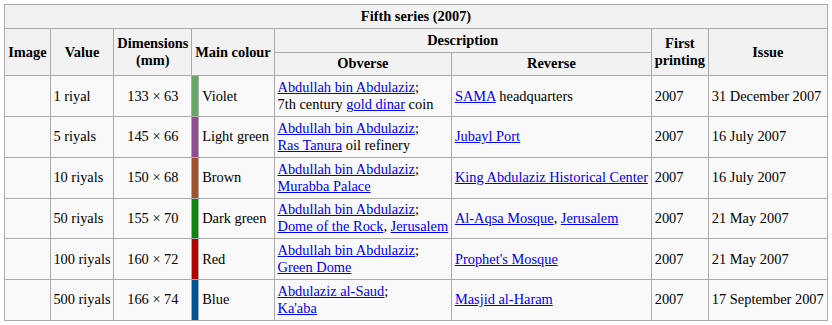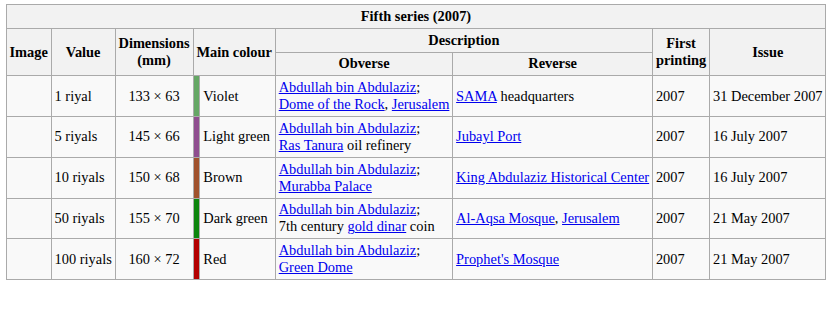 <table class="wikitable" style="margin:auto; font-size:90%; border-width:1px;">
 <tr>
 <th colspan=9>Fifth series (2007)</th>
 </tr>
 <tr>
 <th rowspan=2>Image</th>
 <th rowspan=2>Value</th>
 <th rowspan=2>Dimensions<br>(mm)</th>
 <th rowspan=2 colspan=2>Main colour</th>
 <th colspan=2>Description</th>
 <th rowspan=2>First<br>printing</th>
 <th rowspan=2>Issue</th>
 </tr>
 <tr>
 <th>Obverse</th>
 <th>Reverse</th>
 </tr>
 <tr>
 <td align=center></td>
 <td>1 riyal</td>
 <td align=center>133 × 63</td>
 <td style="background:#65A765;"></td>
 <td>Violet</td>
-<td><a href='#'>Abdullah bin Abdulaziz</a>;<br>7th century <a href='#'>gold dinar</a> coin</td>
+<td><a href='#'>Abdullah bin Abdulaziz</a>;<br><a href='#'>Dome of the Rock</a>, <a href='#'>Jerusalem</a></td>
 <td><a href='#'>SAMA</a> headquarters</td>
 <td>2007</td>
 <td>31 December 2007</td>
 </tr>
 <tr>
 <td align=center></td>
 <td>5 riyals</td>
 <td align=center>145 × 66</td>
 <td style="background:#8F4E8F;"></td>
 <td>Light green</td>
 <td><a href='#'>Abdullah bin Abdulaziz</a>;<br><a href='#'>Ras Tanura</a> oil refinery</td>
 <td><a href='#'>Jubayl Port</a></td>
 <td>2007</td>
 <td>16 July 2007</td>
 </tr>
 <tr>
 <td align=center></td>
 <td>10 riyals</td>
 <td align=center>150 × 68</td>
 <td style="background:#A0522D;"></td>
 <td>Brown</td>
 <td><a href='#'>Abdullah bin Abdulaziz</a>;<br><a href='#'>Murabba Palace</a></td>
 <td><a href='#'>King Abdulaziz Historical Center</a></td>
 <td>2007</td>
 <td>16 July 2007</td>
 </tr>
 <tr>
 <td align=center></td>
 <td>50 riyals</td>
 <td align=center>155 × 70</td>
 <td style="background:#0D860D;"></td>
 <td>Dark green</td>
-<td><a href='#'>Abdullah bin Abdulaziz</a>;<br><a href='#'>Dome of the Rock</a>, <a href='#'>Jerusalem</a></td>
+<td><a href='#'>Abdullah bin Abdulaziz</a>;<br>7th century <a href='#'>gold dinar</a> coin</td>
 <td><a href='#'>Al-Aqsa Mosque</a>, <a href='#'>Jerusalem</a></td>
 <td>2007</td>
 <td>21 May 2007</td>
 </tr>
 <tr>
 <td align=center></td>
 <td>100 riyals</td>
 <td align=center>160 × 72</td>
 <td style="background:#B30000;"></td>
 <td>Red</td>
 <td><a href='#'>Abdullah bin Abdulaziz</a>;<br><a href='#'>Green Dome</a></td>
 <td><a href='#'>Prophet's Mosque</a></td>
 <td>2007</td>
 <td>21 May 2007</td>
 </tr>
-<tr>
-<td align=center></td>
-<td>500 riyals</td>
-<td align=center>166 × 74</td>
-<td style="background:#015494;"></td>
-<td>Blue</td>
-<td><a href='#'>Abdulaziz al-Saud</a>;<br><a href='#'>Ka'aba</a></td>
-<td><a href='#'>Masjid al-Haram</a></td>
-<td>2007</td>
-<td>17 September 2007</td>
-</tr>
 </table>
